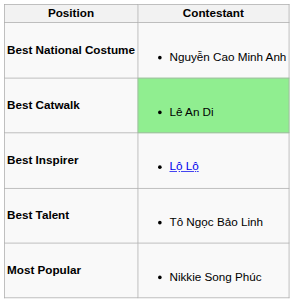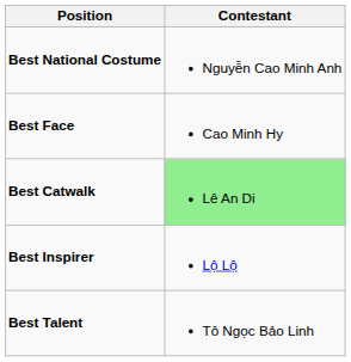 <table class="wikitable sortable" style=""font-size: 95%">
 <tr>
 <th>Position</th>
 <th>Contestant</th>
 </tr>
 <tr>
 <td><strong>Best National Costume</strong></td>
 <td><br><ul><li>Nguyễn Cao Minh Anh</li></ul></td>
+</tr>
+<tr>
+<td><strong>Best Face</strong></td>
+<td><br><ul><li>Cao Minh Hy</li></ul></td>
 </tr>
 <tr>
 <td><strong>Best Catwalk</strong></td>
 <td style="background: lightgreen;"><br><ul><li>Lê An Di</li></ul></td>
 </tr>
 <tr>
 <td><strong>Best Inspirer</strong></td>
 <td><br><ul><li><a href='#'>Lộ Lộ</a></li></ul></td>
 </tr>
 <tr>
 <td><strong>Best Talent</strong></td>
 <td><br><ul><li>Tô Ngọc Bảo Linh</li></ul></td>
 </tr>
-<tr>
-<td><strong>Most Popular </strong></td>
-<td><br><ul><li>Nikkie Song Phúc</li></ul></td>
-</tr>
 </table>
